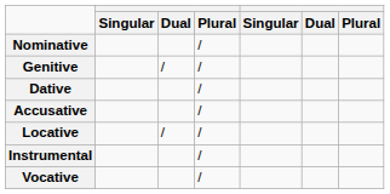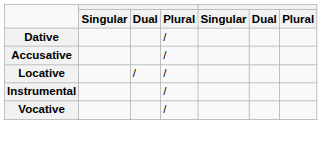 <table class="wikitable">
 <tr>
 <td rowspan="2"></td>
 <th colspan="3"></th>
 <th colspan="3"></th>
 </tr>
 <tr>
 <th>Singular</th>
 <th>Dual</th>
 <th>Plural</th>
 <th>Singular</th>
 <th>Dual</th>
 <th>Plural</th>
-</tr>
-<tr>
-<th>Nominative</th>
-<td></td>
-<td></td>
-<td> / </td>
-<td></td>
-<td></td>
-<td></td>
-</tr>
-<tr>
-<th>Genitive</th>
-<td></td>
-<td> / </td>
-<td> / </td>
-<td></td>
-<td></td>
-<td></td>
 </tr>
 <tr>
 <th>Dative</th>
 <td></td>
 <td></td>
 <td> / </td>
 <td></td>
 <td></td>
 <td></td>
 </tr>
 <tr>
 <th>Accusative</th>
 <td></td>
 <td></td>
 <td> / </td>
 <td></td>
 <td></td>
 <td></td>
 </tr>
 <tr>
 <th>Locative</th>
 <td></td>
 <td> / </td>
 <td> / </td>
 <td></td>
 <td></td>
 <td></td>
 </tr>
 <tr>
 <th>Instrumental</th>
 <td></td>
 <td></td>
 <td> / </td>
 <td></td>
 <td></td>
 <td></td>
 </tr>
 <tr>
 <th>Vocative</th>
 <td></td>
 <td></td>
 <td> / </td>
 <td></td>
 <td></td>
 <td></td>
 </tr>
 </table>
